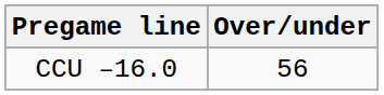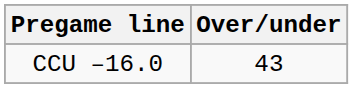 <table class="wikitable">
 <tr align="center">
 <th style=>Pregame line</th>
 <th style=>Over/under</th>
 </tr>
 <tr align="center">
 <td>CCU –16.0</td>
-<td>56</td>
+<td>43</td>
 </tr>
 </table>
